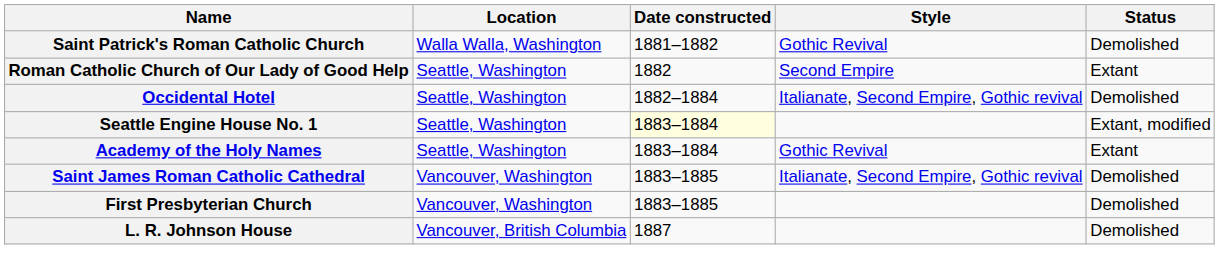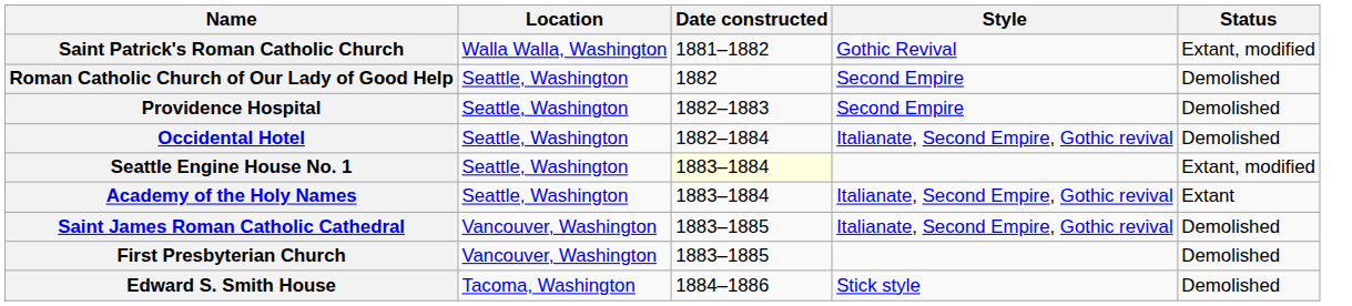 <table class="wikitable sortable plainrowheaders">
 <tr>
 <th scope="col">Name</th>
 <th scope="col">Location</th>
 <th scope="col">Date constructed</th>
 <th scope="col" class="unsortable">Style</th>
 <th scope="col">Status</th>
 </tr>
 <tr>
 <th scope="row">Saint Patrick's Roman Catholic Church</th>
 <td><a href='#'>Walla Walla, Washington</a></td>
 <td>1881–1882</td>
 <td><a href='#'>Gothic Revival</a></td>
-<td>Demolished</td>
+<td>Extant, modified</td>
 </tr>
 <tr>
 <th scope="row">Roman Catholic Church of Our Lady of Good Help</th>
 <td><a href='#'>Seattle, Washington</a></td>
 <td>1882</td>
 <td><a href='#'>Second Empire</a></td>
-<td>Extant</td>
+<td>Demolished</td>
+</tr>
+<tr>
+<th scope="row">Providence Hospital</th>
+<td><a href='#'>Seattle, Washington</a></td>
+<td>1882–1883</td>
+<td><a href='#'>Second Empire</a></td>
+<td>Demolished</td>
 </tr>
 <tr>
 <th scope="row"><a href='#'>Occidental Hotel</a></th>
 <td><a href='#'>Seattle, Washington</a></td>
 <td>1882–1884</td>
 <td><a href='#'>Italianate</a>, <a href='#'>Second Empire</a>, <a href='#'>Gothic revival</a></td>
 <td>Demolished</td>
 </tr>
 <tr>
 <th scope="row">Seattle Engine House No. 1</th>
 <td><a href='#'>Seattle, Washington</a></td>
 <td style="background: lightyellow;">1883–1884</td>
 <td></td>
 <td>Extant, modified</td>
 </tr>
 <tr>
 <th scope="row"><a href='#'>Academy of the Holy Names</a></th>
 <td><a href='#'>Seattle, Washington</a></td>
 <td>1883–1884</td>
-<td><a href='#'>Gothic Revival</a></td>
+<td><a href='#'>Italianate</a>, <a href='#'>Second Empire</a>, <a href='#'>Gothic revival</a></td>
 <td>Extant</td>
 </tr>
 <tr>
 <th scope="row"><a href='#'>Saint James Roman Catholic Cathedral</a></th>
 <td><a href='#'>Vancouver, Washington</a></td>
 <td>1883–1885</td>
 <td><a href='#'>Italianate</a>, <a href='#'>Second Empire</a>, <a href='#'>Gothic revival</a></td>
 <td>Demolished</td>
 </tr>
 <tr>
 <th scope="row">First Presbyterian Church</th>
 <td><a href='#'>Vancouver, Washington</a></td>
 <td>1883–1885</td>
 <td></td>
 <td>Demolished</td>
 </tr>
 <tr>
-<th scope="row">L. R. Johnson House</th>
-<td><a href='#'>Vancouver, British Columbia</a></td>
-<td>1887</td>
-<td></td>
+<th scope="row">Edward S. Smith House</th>
+<td><a href='#'>Tacoma, Washington</a></td>
+<td>1884–1886</td>
+<td><a href='#'>Stick style</a></td>
 <td>Demolished</td>
 </tr>
 </table>
